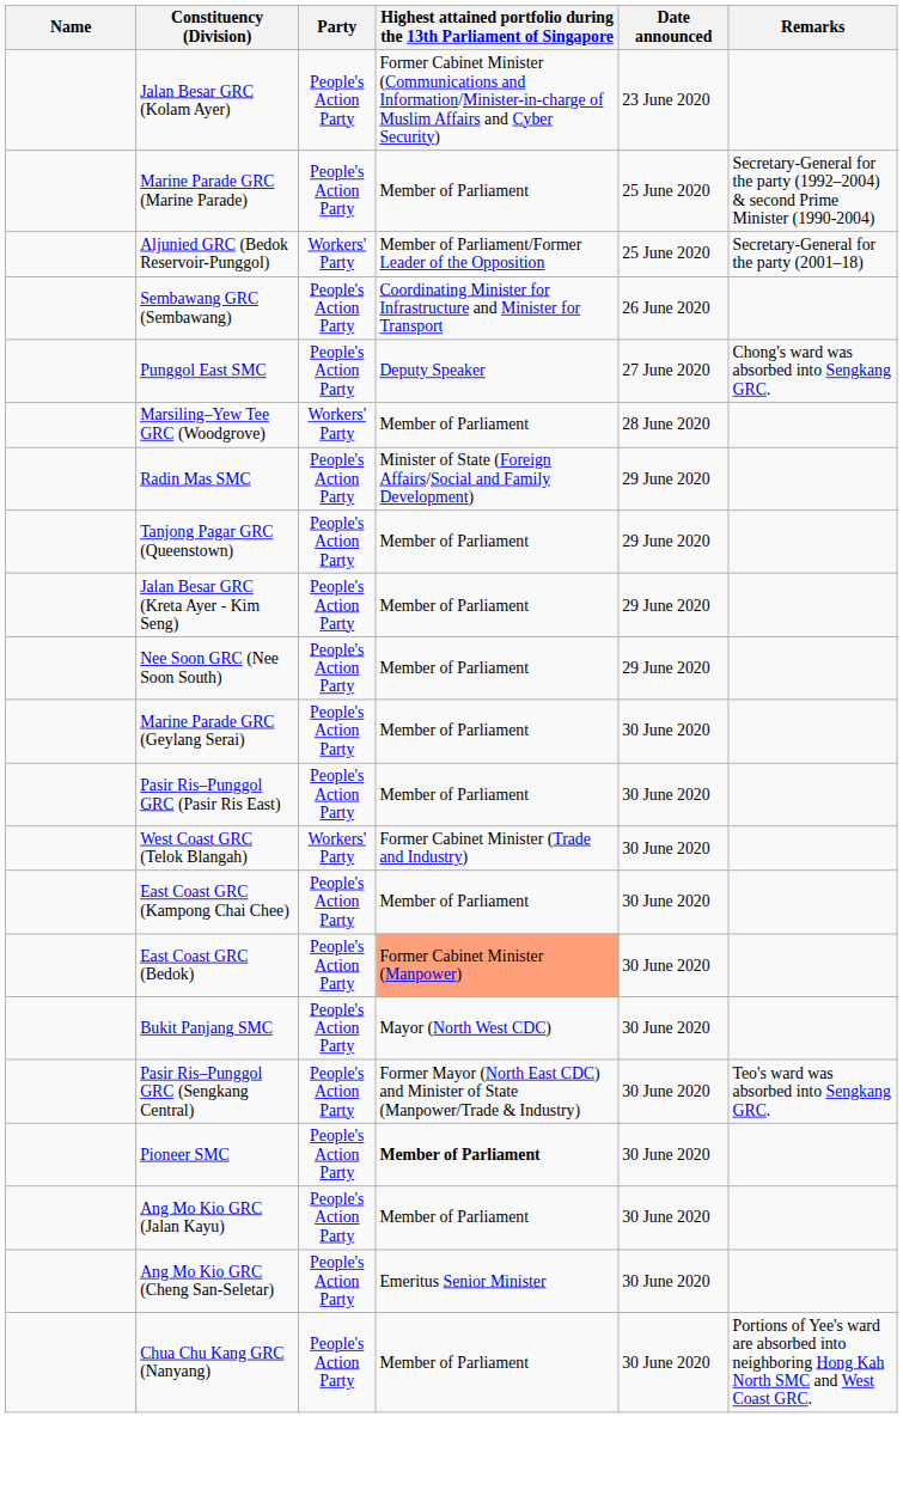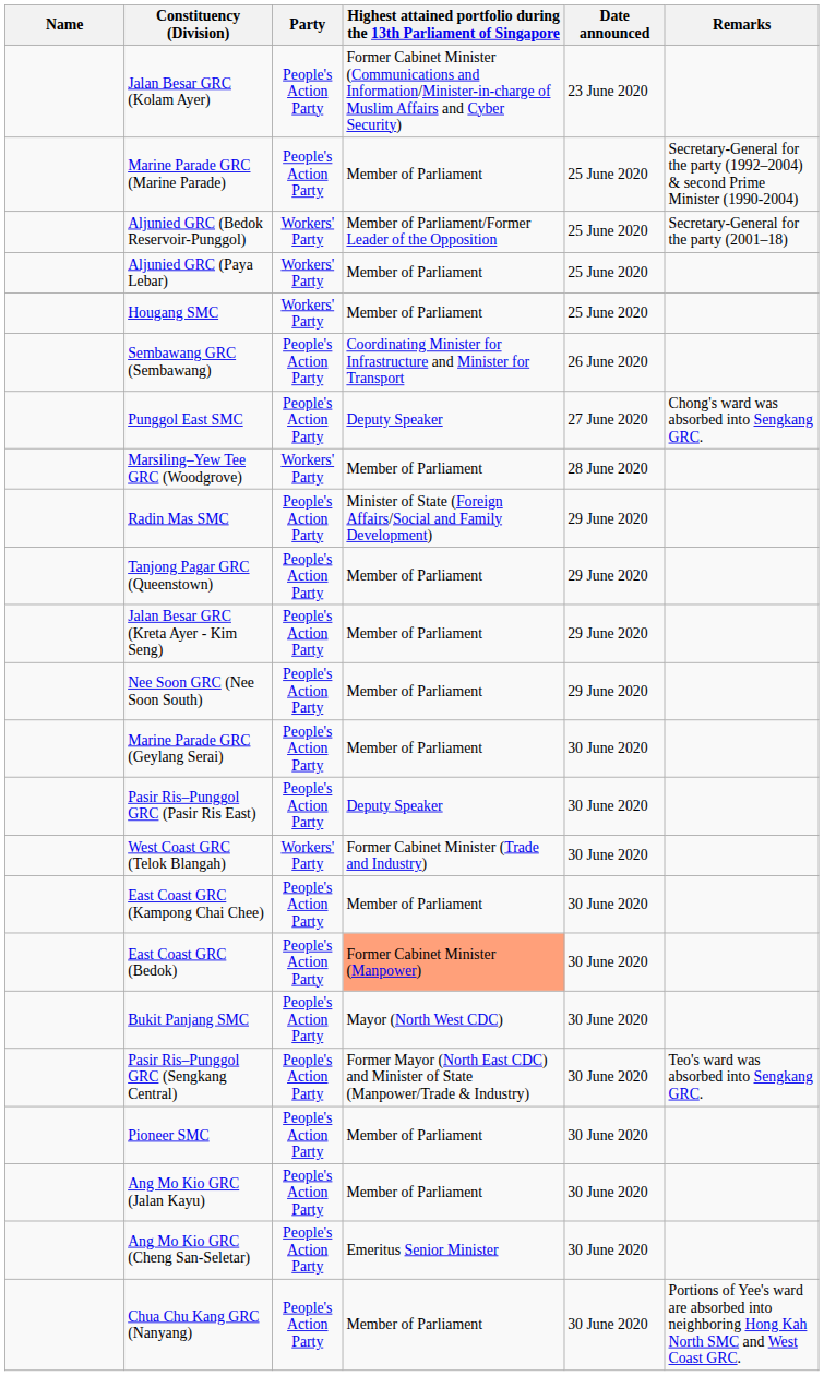 <table class="wikitable sortable">
 <tr>
 <th style="width: 120px">Name</th>
 <th style="width: 150px">Constituency (Division)</th>
 <th>Party</th>
 <th>Highest attained portfolio during the <a href='#'>13th Parliament of Singapore</a></th>
 <th style="width: 100px">Date announced</th>
 <th tyle="width: 120px">Remarks</th>
 </tr>
 <tr>
 <td></td>
 <td><a href='#'>Jalan Besar GRC</a> (Kolam Ayer)</td>
 <td style="text-align: center;"><a href='#'>People's Action Party</a></td>
 <td>Former Cabinet Minister (<a href='#'>Communications and Information</a>/<a href='#'>Minister-in-charge of Muslim Affairs</a> and <a href='#'>Cyber Security</a>)</td>
 <td>23 June 2020</td>
 <td></td>
 </tr>
 <tr>
 <td></td>
 <td><a href='#'>Marine Parade GRC</a> (Marine Parade)</td>
 <td style="text-align: center;"><a href='#'>People's Action Party</a></td>
 <td>Member of Parliament</td>
 <td>25 June 2020</td>
 <td>Secretary-General for the party (1992–2004) & second Prime Minister (1990-2004)</td>
 </tr>
 <tr>
 <td></td>
 <td><a href='#'>Aljunied GRC</a> (Bedok Reservoir-Punggol)</td>
 <td style="text-align: center;"><a href='#'>Workers' Party</a></td>
 <td>Member of Parliament/Former <a href='#'>Leader of the Opposition</a></td>
 <td>25 June 2020</td>
 <td>Secretary-General for the party (2001–18)</td>
+</tr>
+<tr>
+<td></td>
+<td><a href='#'>Aljunied GRC</a> (Paya Lebar)</td>
+<td style="text-align: center;"><a href='#'>Workers' Party</a></td>
+<td>Member of Parliament</td>
+<td>25 June 2020</td>
+<td></td>
+</tr>
+<tr>
+<td></td>
+<td><a href='#'>Hougang SMC</a></td>
+<td style="text-align: center;"><a href='#'>Workers' Party</a></td>
+<td>Member of Parliament</td>
+<td>25 June 2020</td>
+<td></td>
 </tr>
 <tr>
 <td></td>
 <td><a href='#'>Sembawang GRC</a> (Sembawang)</td>
 <td style="text-align: center;"><a href='#'>People's Action Party</a></td>
 <td><a href='#'>Coordinating Minister for Infrastructure</a> and <a href='#'>Minister for Transport</a></td>
 <td>26 June 2020</td>
 <td></td>
 </tr>
 <tr>
 <td></td>
 <td><a href='#'>Punggol East SMC</a></td>
 <td style="text-align: center;"><a href='#'>People's Action Party</a></td>
 <td><a href='#'>Deputy Speaker</a></td>
 <td>27 June 2020</td>
 <td>Chong's ward was absorbed into <a href='#'>Sengkang GRC</a>.</td>
 </tr>
 <tr>
 <td></td>
 <td><a href='#'>Marsiling–Yew Tee GRC</a> (Woodgrove)</td>
 <td style="text-align: center;"><a href='#'>Workers' Party</a></td>
 <td>Member of Parliament</td>
 <td>28 June 2020</td>
 <td></td>
 </tr>
 <tr>
 <td></td>
 <td><a href='#'>Radin Mas SMC</a></td>
 <td style="text-align: center;"><a href='#'>People's Action Party</a></td>
 <td>Minister of State (<a href='#'>Foreign Affairs</a>/<a href='#'>Social and Family Development</a>)</td>
 <td>29 June 2020</td>
 <td></td>
 </tr>
 <tr>
 <td></td>
 <td><a href='#'>Tanjong Pagar GRC</a> (Queenstown)</td>
 <td style="text-align: center;"><a href='#'>People's Action Party</a></td>
 <td>Member of Parliament</td>
 <td>29 June 2020</td>
 <td></td>
 </tr>
 <tr>
 <td></td>
 <td><a href='#'>Jalan Besar GRC</a> (Kreta Ayer - Kim Seng)</td>
 <td style="text-align: center;"><a href='#'>People's Action Party</a></td>
 <td>Member of Parliament</td>
 <td>29 June 2020</td>
 <td></td>
 </tr>
 <tr>
 <td></td>
 <td><a href='#'>Nee Soon GRC</a> (Nee Soon South)</td>
 <td style="text-align: center;"><a href='#'>People's Action Party</a></td>
 <td>Member of Parliament</td>
 <td>29 June 2020</td>
 <td></td>
 </tr>
 <tr>
 <td></td>
 <td><a href='#'>Marine Parade GRC</a> (Geylang Serai)</td>
 <td style="text-align: center;"><a href='#'>People's Action Party</a></td>
 <td>Member of Parliament</td>
 <td>30 June 2020</td>
 <td></td>
 </tr>
 <tr>
 <td></td>
 <td><a href='#'>Pasir Ris–Punggol GRC</a> (Pasir Ris East)</td>
 <td style="text-align: center;"><a href='#'>People's Action Party</a></td>
-<td>Member of Parliament</td>
+<td><a href='#'>Deputy Speaker</a></td>
 <td>30 June 2020</td>
 <td></td>
 </tr>
 <tr>
 <td></td>
 <td><a href='#'>West Coast GRC</a> (Telok Blangah)</td>
 <td style="text-align: center;"><a href='#'>Workers' Party</a></td>
 <td>Former Cabinet Minister (<a href='#'>Trade and Industry</a>)</td>
 <td>30 June 2020</td>
 <td></td>
 </tr>
 <tr>
 <td></td>
 <td><a href='#'>East Coast GRC</a> (Kampong Chai Chee)</td>
 <td style="text-align: center;"><a href='#'>People's Action Party</a></td>
 <td>Member of Parliament</td>
 <td>30 June 2020</td>
 <td></td>
 </tr>
 <tr>
 <td></td>
 <td><a href='#'>East Coast GRC</a> (Bedok)</td>
 <td style="text-align: center;"><a href='#'>People's Action Party</a></td>
 <td style="background: lightsalmon;">Former Cabinet Minister (<a href='#'>Manpower</a>)</td>
 <td>30 June 2020</td>
 <td></td>
 </tr>
 <tr>
 <td></td>
 <td><a href='#'>Bukit Panjang SMC</a></td>
 <td style="text-align: center;"><a href='#'>People's Action Party</a></td>
 <td>Mayor (<a href='#'>North West CDC</a>)</td>
 <td>30 June 2020</td>
 <td></td>
 </tr>
 <tr>
 <td></td>
 <td><a href='#'>Pasir Ris–Punggol GRC</a> (Sengkang Central)</td>
 <td style="text-align: center;"><a href='#'>People's Action Party</a></td>
 <td>Former Mayor (<a href='#'>North East CDC</a>) and Minister of State (Manpower/Trade & Industry)</td>
 <td>30 June 2020</td>
 <td>Teo's ward was absorbed into <a href='#'>Sengkang GRC</a>.</td>
 </tr>
 <tr>
 <td></td>
 <td><a href='#'>Pioneer SMC</a></td>
 <td style="text-align: center;"><a href='#'>People's Action Party</a></td>
-<td><strong>Member of Parliament</strong></td>
+<td>Member of Parliament</td>
 <td>30 June 2020</td>
 <td></td>
 </tr>
 <tr>
 <td></td>
 <td><a href='#'>Ang Mo Kio GRC</a> (Jalan Kayu)</td>
 <td style="text-align: center;"><a href='#'>People's Action Party</a></td>
 <td>Member of Parliament</td>
 <td>30 June 2020</td>
 <td></td>
 </tr>
 <tr>
 <td></td>
 <td><a href='#'>Ang Mo Kio GRC</a> (Cheng San-Seletar)</td>
 <td style="text-align: center;"><a href='#'>People's Action Party</a></td>
 <td>Emeritus <a href='#'>Senior Minister</a></td>
 <td>30 June 2020</td>
 <td></td>
 </tr>
 <tr>
 <td></td>
 <td><a href='#'>Chua Chu Kang GRC</a> (Nanyang)</td>
 <td style="text-align: center;"><a href='#'>People's Action Party</a></td>
 <td>Member of Parliament</td>
 <td>30 June 2020</td>
 <td>Portions of Yee's ward are absorbed into neighboring <a href='#'>Hong Kah North SMC</a> and <a href='#'>West Coast GRC</a>.</td>
 </tr>
 </table>
